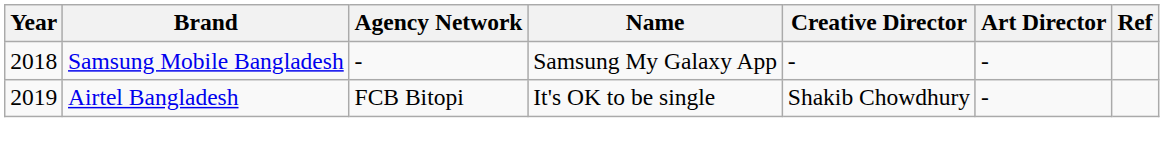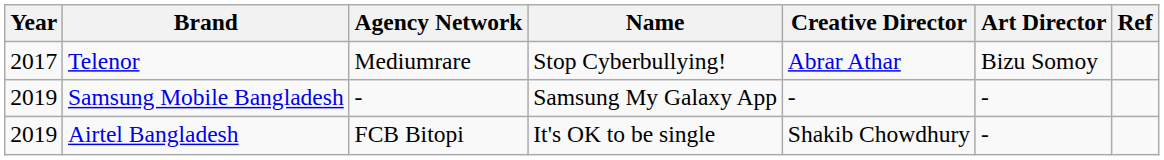 <table class="wikitable">
 <tr>
 <th>Year</th>
 <th>Brand</th>
 <th>Agency Network</th>
 <th>Name</th>
 <th>Creative Director</th>
 <th>Art Director</th>
 <th>Ref</th>
 </tr>
 <tr>
-<td>2018</td>
+<td>2017</td>
+<td><a href='#'>Telenor</a></td>
+<td>Mediumrare</td>
+<td>Stop Cyberbullying!</td>
+<td><a href='#'>Abrar Athar</a></td>
+<td>Bizu Somoy</td>
+<td></td>
+</tr>
+<tr>
+<td>2019</td>
 <td><a href='#'>Samsung Mobile Bangladesh</a></td>
 <td>-</td>
 <td>Samsung My Galaxy App</td>
 <td>-</td>
 <td>-</td>
 <td></td>
 </tr>
 <tr>
 <td>2019</td>
 <td><a href='#'>Airtel Bangladesh</a></td>
 <td>FCB Bitopi</td>
 <td>It's OK to be single</td>
 <td>Shakib Chowdhury</td>
 <td>-</td>
 <td></td>
 </tr>
 </table>
